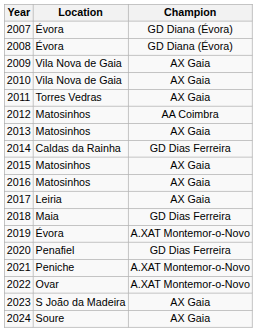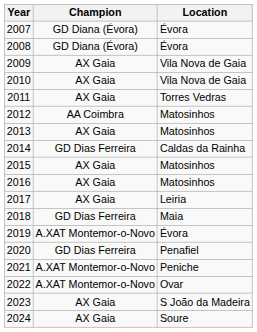 <table class="wikitable">
 <tr>
 <th>Year</th>
+<th>Champion</th>
 <th>Location</th>
-<th>Champion</th>
 </tr>
 <tr>
 <td align=center>2007</td>
+<td align=center>GD Diana (Évora)</td>
 <td>Évora</td>
-<td align=center>GD Diana (Évora)</td>
 </tr>
 <tr>
 <td align=center>2008</td>
+<td align=center>GD Diana (Évora)</td>
 <td>Évora</td>
-<td align=center>GD Diana (Évora)</td>
 </tr>
 <tr>
 <td align=center>2009</td>
+<td align=center>AX Gaia</td>
 <td>Vila Nova de Gaia</td>
-<td align=center>AX Gaia</td>
 </tr>
 <tr>
 <td align=center>2010</td>
+<td align=center>AX Gaia</td>
 <td>Vila Nova de Gaia</td>
-<td align=center>AX Gaia</td>
 </tr>
 <tr>
 <td align=center>2011</td>
+<td align=center>AX Gaia</td>
 <td>Torres Vedras</td>
-<td align=center>AX Gaia</td>
 </tr>
 <tr>
 <td align=center>2012</td>
+<td align=center>AA Coimbra</td>
 <td>Matosinhos</td>
-<td align=center>AA Coimbra</td>
 </tr>
 <tr>
 <td align=center>2013</td>
+<td align="center">AX Gaia</td>
 <td>Matosinhos</td>
-<td align="center">AX Gaia</td>
 </tr>
 <tr>
 <td align=center>2014</td>
+<td align="center">GD Dias Ferreira</td>
 <td>Caldas da Rainha</td>
-<td align="center">GD Dias Ferreira</td>
 </tr>
 <tr>
 <td align=center>2015</td>
+<td align="center">AX Gaia</td>
 <td>Matosinhos</td>
-<td align="center">AX Gaia</td>
 </tr>
 <tr>
 <td align=center>2016</td>
+<td align="center">AX Gaia</td>
 <td>Matosinhos</td>
-<td align="center">AX Gaia</td>
 </tr>
 <tr>
 <td align=center>2017</td>
+<td align="center">AX Gaia</td>
 <td>Leiria</td>
-<td align="center">AX Gaia</td>
 </tr>
 <tr>
 <td align=center>2018</td>
+<td align="center">GD Dias Ferreira</td>
 <td>Maia</td>
-<td align="center">GD Dias Ferreira</td>
 </tr>
 <tr>
 <td align=center>2019</td>
+<td align="center">A.XAT Montemor-o-Novo</td>
 <td>Évora</td>
-<td align="center">A.XAT Montemor-o-Novo</td>
 </tr>
 <tr>
 <td align=center>2020</td>
+<td align="center">GD Dias Ferreira</td>
 <td>Penafiel</td>
-<td align="center">GD Dias Ferreira</td>
 </tr>
 <tr>
 <td align=center>2021</td>
+<td align="center">A.XAT Montemor-o-Novo</td>
 <td>Peniche</td>
-<td align="center">A.XAT Montemor-o-Novo</td>
 </tr>
 <tr>
 <td align=center>2022</td>
+<td align="center">A.XAT Montemor-o-Novo</td>
 <td>Ovar</td>
-<td align="center">A.XAT Montemor-o-Novo</td>
 </tr>
 <tr>
 <td align=center>2023</td>
+<td align="center">AX Gaia</td>
 <td>S João da Madeira</td>
-<td align="center">AX Gaia</td>
 </tr>
 <tr>
 <td align=center>2024</td>
+<td align="center">AX Gaia</td>
 <td>Soure</td>
-<td align="center">AX Gaia</td>
 </tr>
 </table>
